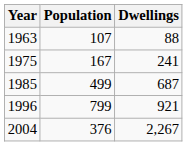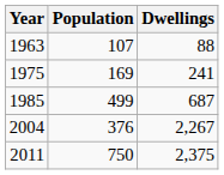 <table class="wikitable" style="line-height:1.1em;">
 <tr>
 <th>Year</th>
 <th>Population</th>
 <th>Dwellings</th>
 </tr>
 <tr align="right">
 <td>1963</td>
 <td>107</td>
 <td>88</td>
 </tr>
 <tr align="right">
 <td>1975</td>
-<td>167</td>
+<td>169</td>
 <td>241</td>
 </tr>
 <tr align="right">
 <td>1985</td>
 <td>499</td>
 <td>687</td>
 </tr>
 <tr align="right">
-<td>1996</td>
-<td>799</td>
-<td>921</td>
-</tr>
-<tr align="right">
 <td>2004</td>
 <td>376</td>
 <td>2,267</td>
 </tr>
+<tr align="right">
+<td>2011</td>
+<td>750</td>
+<td>2,375</td>
+</tr>
 </table>
